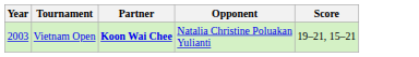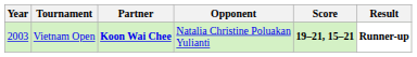 <table class="sortable wikitable" style="font-size: 90%;">
 <tr>
 <th>Year</th>
 <th>Tournament</th>
 <th>Partner</th>
 <th>Opponent</th>
 <th>Score</th>
+<th>Result</th>
 </tr>
 <tr style="background:#D4F1C5">
 <td align="center"><a href='#'>2003</a></td>
 <td align="left"><a href='#'>Vietnam Open</a></td>
 <td align="left"><strong> <a href='#'>Koon Wai Chee</a></strong></td>
 <td align="left"> <a href='#'>Natalia Christine Poluakan</a> <br>  <a href='#'>Yulianti</a></td>
-<td align="left">19–21, 15–21</td>
+<td align="left"><strong>19–21, 15–21</strong></td>
+<td style="text-align:left; background:white"> <strong>Runner-up</strong></td>
 </tr>
 </table>
